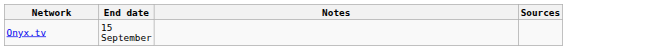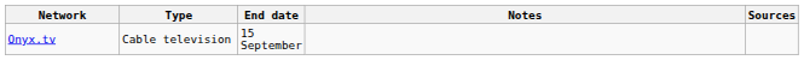 <table class="wikitable">
 <tr>
 <th style="text-align:center; width:125px">Network</th>
+<th style="text-align:center; width:130px">Type</th>
 <th style="text-align:center; width:60px">End date</th>
 <th style="text-align:center; width:500px">Notes</th>
 <th style="text-align:center; width:30px">Sources</th>
 </tr>
 <tr>
 <td><a href='#'>Onyx.tv</a></td>
+<td>Cable television</td>
 <td>15 September</td>
 <td></td>
 <td></td>
 </tr>
 </table>
